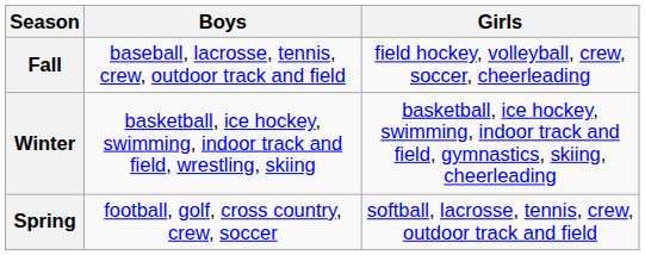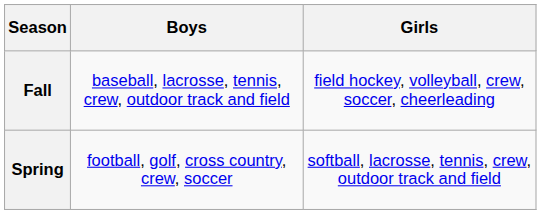 <table class="wikitable" style="text-align:center; width:517px; height:200px;">
 <tr>
 <th width=9%>Season</th>
 <th width=45%>Boys</th>
 <th width=45%>Girls</th>
 </tr>
 <tr>
 <th>Fall</th>
 <td><a href='#'>baseball</a>, <a href='#'>lacrosse</a>, <a href='#'>tennis</a>, <a href='#'>crew</a>, <a href='#'>outdoor track and field</a></td>
 <td><a href='#'>field hockey</a>, <a href='#'>volleyball</a>, <a href='#'>crew</a>, <a href='#'>soccer</a>, <a href='#'>cheerleading</a></td>
 </tr>
 <tr>
-<th>Winter</th>
-<td><a href='#'>basketball</a>, <a href='#'>ice hockey</a>, <a href='#'>swimming</a>, <a href='#'>indoor track and field</a>, <a href='#'>wrestling</a>, <a href='#'>skiing</a></td>
-<td><a href='#'>basketball</a>, <a href='#'>ice hockey</a>, <a href='#'>swimming</a>, <a href='#'>indoor track and field</a>, <a href='#'>gymnastics</a>, <a href='#'>skiing</a>, <a href='#'>cheerleading</a></td>
-</tr>
-<tr>
 <th>Spring</th>
 <td><a href='#'>football</a>, <a href='#'>golf</a>, <a href='#'>cross country</a>, <a href='#'>crew</a>, <a href='#'>soccer</a></td>
 <td><a href='#'>softball</a>, <a href='#'>lacrosse</a>, <a href='#'>tennis</a>, <a href='#'>crew</a>, <a href='#'>outdoor track and field</a></td>
 </tr>
 </table>
